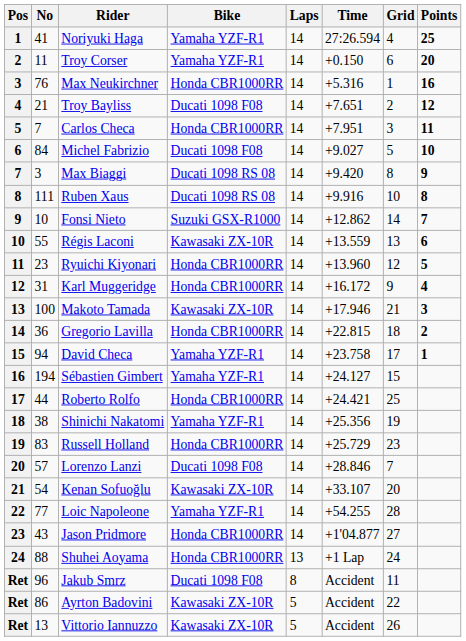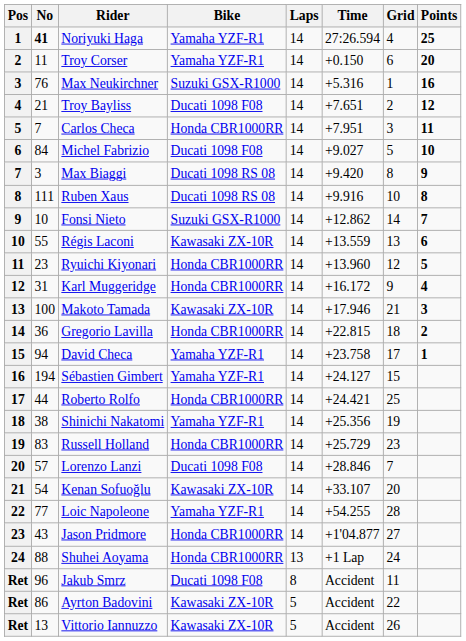 <table class="wikitable" style="font-size: 95%;">
 <tr>
 <th>Pos</th>
 <th>No</th>
 <th>Rider</th>
 <th>Bike</th>
 <th>Laps</th>
 <th>Time</th>
 <th>Grid</th>
 <th>Points</th>
 </tr>
 <tr>
 <th>1</th>
-<td>41</td>
+<td><strong>41</strong></td>
 <td> <a href='#'>Noriyuki Haga</a></td>
 <td><a href='#'>Yamaha YZF-R1</a></td>
 <td>14</td>
 <td>27:26.594</td>
 <td>4</td>
 <td><strong>25</strong></td>
 </tr>
 <tr>
 <th>2</th>
 <td>11</td>
 <td> <a href='#'>Troy Corser</a></td>
 <td><a href='#'>Yamaha YZF-R1</a></td>
 <td>14</td>
 <td>+0.150</td>
 <td>6</td>
 <td><strong>20</strong></td>
 </tr>
 <tr>
 <th>3</th>
 <td>76</td>
 <td> <a href='#'>Max Neukirchner</a></td>
-<td><a href='#'>Honda CBR1000RR</a></td>
+<td><a href='#'>Suzuki GSX-R1000</a></td>
 <td>14</td>
 <td>+5.316</td>
 <td>1</td>
 <td><strong>16</strong></td>
 </tr>
 <tr>
 <th>4</th>
 <td>21</td>
 <td> <a href='#'>Troy Bayliss</a></td>
 <td><a href='#'>Ducati 1098 F08</a></td>
 <td>14</td>
 <td>+7.651</td>
 <td>2</td>
 <td><strong>12</strong></td>
 </tr>
 <tr>
 <th>5</th>
 <td>7</td>
 <td> <a href='#'>Carlos Checa</a></td>
 <td><a href='#'>Honda CBR1000RR</a></td>
 <td>14</td>
 <td>+7.951</td>
 <td>3</td>
 <td><strong>11</strong></td>
 </tr>
 <tr>
 <th>6</th>
 <td>84</td>
 <td> <a href='#'>Michel Fabrizio</a></td>
 <td><a href='#'>Ducati 1098 F08</a></td>
 <td>14</td>
 <td>+9.027</td>
 <td>5</td>
 <td><strong>10</strong></td>
 </tr>
 <tr>
 <th>7</th>
 <td>3</td>
 <td> <a href='#'>Max Biaggi</a></td>
 <td><a href='#'>Ducati 1098 RS 08</a></td>
 <td>14</td>
 <td>+9.420</td>
 <td>8</td>
 <td><strong>9</strong></td>
 </tr>
 <tr>
 <th>8</th>
 <td>111</td>
 <td> <a href='#'>Ruben Xaus</a></td>
 <td><a href='#'>Ducati 1098 RS 08</a></td>
 <td>14</td>
 <td>+9.916</td>
 <td>10</td>
 <td><strong>8</strong></td>
 </tr>
 <tr>
 <th>9</th>
 <td>10</td>
 <td> <a href='#'>Fonsi Nieto</a></td>
 <td><a href='#'>Suzuki GSX-R1000</a></td>
 <td>14</td>
 <td>+12.862</td>
 <td>14</td>
 <td><strong>7</strong></td>
 </tr>
 <tr>
 <th>10</th>
 <td>55</td>
 <td> <a href='#'>Régis Laconi</a></td>
 <td><a href='#'>Kawasaki ZX-10R</a></td>
 <td>14</td>
 <td>+13.559</td>
 <td>13</td>
 <td><strong>6</strong></td>
 </tr>
 <tr>
 <th>11</th>
 <td>23</td>
 <td> <a href='#'>Ryuichi Kiyonari</a></td>
 <td><a href='#'>Honda CBR1000RR</a></td>
 <td>14</td>
 <td>+13.960</td>
 <td>12</td>
 <td><strong>5</strong></td>
 </tr>
 <tr>
 <th>12</th>
 <td>31</td>
 <td> <a href='#'>Karl Muggeridge</a></td>
 <td><a href='#'>Honda CBR1000RR</a></td>
 <td>14</td>
 <td>+16.172</td>
 <td>9</td>
 <td><strong>4</strong></td>
 </tr>
 <tr>
 <th>13</th>
 <td>100</td>
 <td> <a href='#'>Makoto Tamada</a></td>
 <td><a href='#'>Kawasaki ZX-10R</a></td>
 <td>14</td>
 <td>+17.946</td>
 <td>21</td>
 <td><strong>3</strong></td>
 </tr>
 <tr>
 <th>14</th>
 <td>36</td>
 <td> <a href='#'>Gregorio Lavilla</a></td>
 <td><a href='#'>Honda CBR1000RR</a></td>
 <td>14</td>
 <td>+22.815</td>
 <td>18</td>
 <td><strong>2</strong></td>
 </tr>
 <tr>
 <th>15</th>
 <td>94</td>
 <td> <a href='#'>David Checa</a></td>
 <td><a href='#'>Yamaha YZF-R1</a></td>
 <td>14</td>
 <td>+23.758</td>
 <td>17</td>
 <td><strong>1</strong></td>
 </tr>
 <tr>
 <th>16</th>
 <td>194</td>
 <td> <a href='#'>Sébastien Gimbert</a></td>
 <td><a href='#'>Yamaha YZF-R1</a></td>
 <td>14</td>
 <td>+24.127</td>
 <td>15</td>
 <td></td>
 </tr>
 <tr>
 <th>17</th>
 <td>44</td>
 <td> <a href='#'>Roberto Rolfo</a></td>
 <td><a href='#'>Honda CBR1000RR</a></td>
 <td>14</td>
 <td>+24.421</td>
 <td>25</td>
 <td></td>
 </tr>
 <tr>
 <th>18</th>
 <td>38</td>
 <td> <a href='#'>Shinichi Nakatomi</a></td>
 <td><a href='#'>Yamaha YZF-R1</a></td>
 <td>14</td>
 <td>+25.356</td>
 <td>19</td>
 <td></td>
 </tr>
 <tr>
 <th>19</th>
 <td>83</td>
 <td> <a href='#'>Russell Holland</a></td>
 <td><a href='#'>Honda CBR1000RR</a></td>
 <td>14</td>
 <td>+25.729</td>
 <td>23</td>
 <td></td>
 </tr>
 <tr>
 <th>20</th>
 <td>57</td>
 <td> <a href='#'>Lorenzo Lanzi</a></td>
 <td><a href='#'>Ducati 1098 F08</a></td>
 <td>14</td>
 <td>+28.846</td>
 <td>7</td>
 <td></td>
 </tr>
 <tr>
 <th>21</th>
 <td>54</td>
 <td> <a href='#'>Kenan Sofuoğlu</a></td>
 <td><a href='#'>Kawasaki ZX-10R</a></td>
 <td>14</td>
 <td>+33.107</td>
 <td>20</td>
 <td></td>
 </tr>
 <tr>
 <th>22</th>
 <td>77</td>
 <td> <a href='#'>Loic Napoleone</a></td>
 <td><a href='#'>Yamaha YZF-R1</a></td>
 <td>14</td>
 <td>+54.255</td>
 <td>28</td>
 <td></td>
 </tr>
 <tr>
 <th>23</th>
 <td>43</td>
 <td> <a href='#'>Jason Pridmore</a></td>
 <td><a href='#'>Honda CBR1000RR</a></td>
 <td>14</td>
 <td>+1'04.877</td>
 <td>27</td>
 <td></td>
 </tr>
 <tr>
 <th>24</th>
 <td>88</td>
 <td> <a href='#'>Shuhei Aoyama</a></td>
 <td><a href='#'>Honda CBR1000RR</a></td>
 <td>13</td>
 <td>+1 Lap</td>
 <td>24</td>
 <td></td>
 </tr>
 <tr>
 <th>Ret</th>
 <td>96</td>
 <td> <a href='#'>Jakub Smrz</a></td>
 <td><a href='#'>Ducati 1098 F08</a></td>
 <td>8</td>
 <td>Accident</td>
 <td>11</td>
 <td></td>
 </tr>
 <tr>
 <th>Ret</th>
 <td>86</td>
 <td> <a href='#'>Ayrton Badovini</a></td>
 <td><a href='#'>Kawasaki ZX-10R</a></td>
 <td>5</td>
 <td>Accident</td>
 <td>22</td>
 <td></td>
 </tr>
 <tr>
 <th>Ret</th>
 <td>13</td>
 <td> <a href='#'>Vittorio Iannuzzo</a></td>
 <td><a href='#'>Kawasaki ZX-10R</a></td>
 <td>5</td>
 <td>Accident</td>
 <td>26</td>
 <td></td>
 </tr>
 </table>
